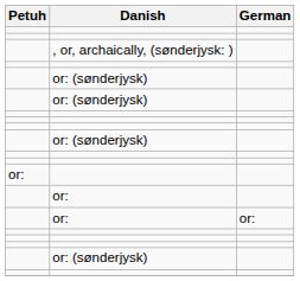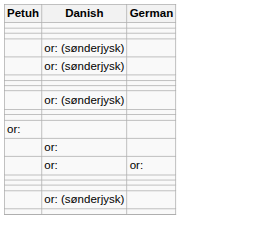 <table class="wikitable">
 <tr>
 <th rowspan="1" colspan="1">Petuh</th>
 <th>Danish</th>
 <th>German</th>
 </tr>
 <tr>
 <td></td>
 <td></td>
 <td></td>
 </tr>
 <tr>
 <td></td>
 <td></td>
-<td></td>
-</tr>
-<tr>
-<td></td>
-<td>, or, archaically,  (sønderjysk: )</td>
 <td></td>
 </tr>
 <tr>
 <td></td>
 <td></td>
 <td></td>
 </tr>
 <tr>
 <td></td>
 <td> or:  (sønderjysk)</td>
 <td></td>
 </tr>
 <tr>
 <td></td>
 <td> or:  (sønderjysk)</td>
 <td></td>
 </tr>
 <tr>
 <td></td>
 <td></td>
 <td></td>
 </tr>
 <tr>
 <td> </td>
 <td></td>
 <td></td>
 </tr>
 <tr>
 <td></td>
 <td></td>
 <td></td>
 </tr>
 <tr>
 <td></td>
 <td> or:  (sønderjysk)</td>
 <td></td>
 </tr>
 <tr>
 <td></td>
 <td></td>
 <td></td>
 </tr>
 <tr>
 <td></td>
 <td></td>
 <td></td>
 </tr>
 <tr>
 <td> or: </td>
 <td></td>
 <td></td>
 </tr>
 <tr>
 <td></td>
 <td> or: </td>
 <td></td>
 </tr>
 <tr>
 <td></td>
 <td> or: </td>
 <td> or: </td>
 </tr>
 <tr>
 <td></td>
 <td></td>
 <td></td>
 </tr>
 <tr>
 <td></td>
 <td></td>
 <td></td>
 </tr>
 <tr>
 <td></td>
 <td></td>
 <td></td>
 </tr>
 <tr>
 <td></td>
 <td> or:  (sønderjysk)</td>
 <td></td>
 </tr>
 <tr>
 <td></td>
 <td></td>
 <td></td>
 </tr>
 <tr>
 </tr>
 </table>
